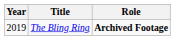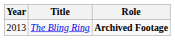 <table class="wikitable plainrowheaders sortable">
 <tr>
 <th scope="col">Year</th>
 <th scope="col">Title</th>
 <th scope="col">Role</th>
 </tr>
 <tr>
-<td>2019</td>
+<td>2013</td>
 <td><em><a href='#'>The Bling Ring</a></em></td>
 <td><strong>Archived Footage</strong></td>
 </tr>
 </table>
